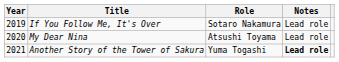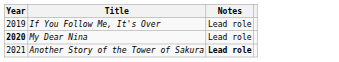 <table class="wikitable sortable">
 <tr>
 <th>Year</th>
 <th>Title</th>
-<th>Role</th>
 <th class="unsortable">Notes</th>
 <th class="unsortable"></th>
 </tr>
 <tr>
 <td>2019</td>
 <td><em>If You Follow Me, It's Over</em></td>
-<td>Sotaro Nakamura</td>
 <td>Lead role</td>
 <td></td>
 </tr>
 <tr>
-<td>2020</td>
+<td><strong>2020</strong></td>
 <td><em>My Dear Nina</em></td>
-<td>Atsushi Toyama</td>
 <td>Lead role</td>
 <td></td>
 </tr>
 <tr>
 <td>2021</td>
 <td><em>Another Story of the Tower of Sakura</em></td>
-<td>Yuma Togashi</td>
 <td><strong>Lead role</strong></td>
 <td></td>
 </tr>
 </table>
